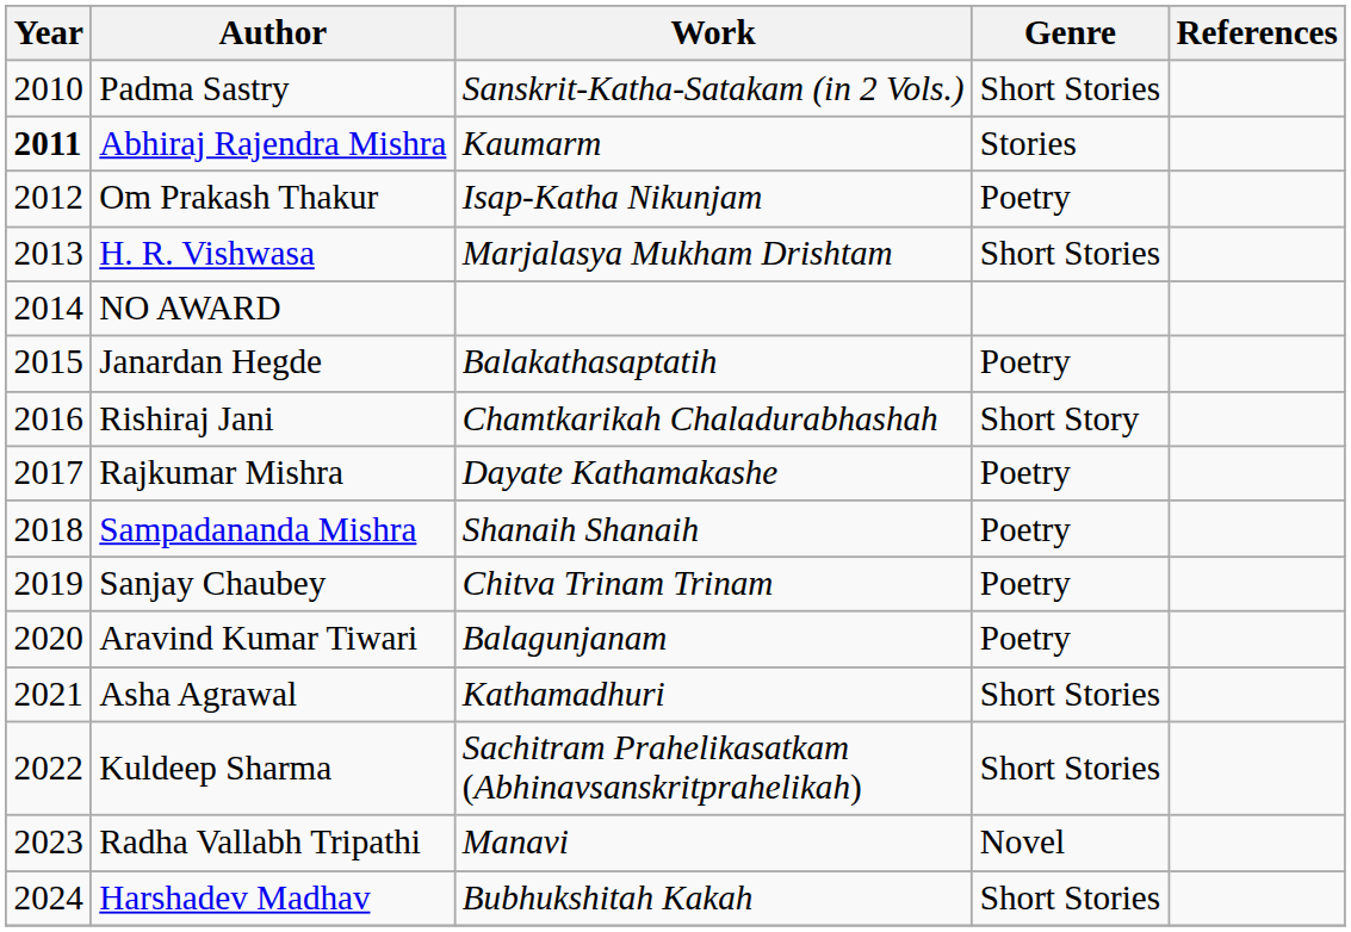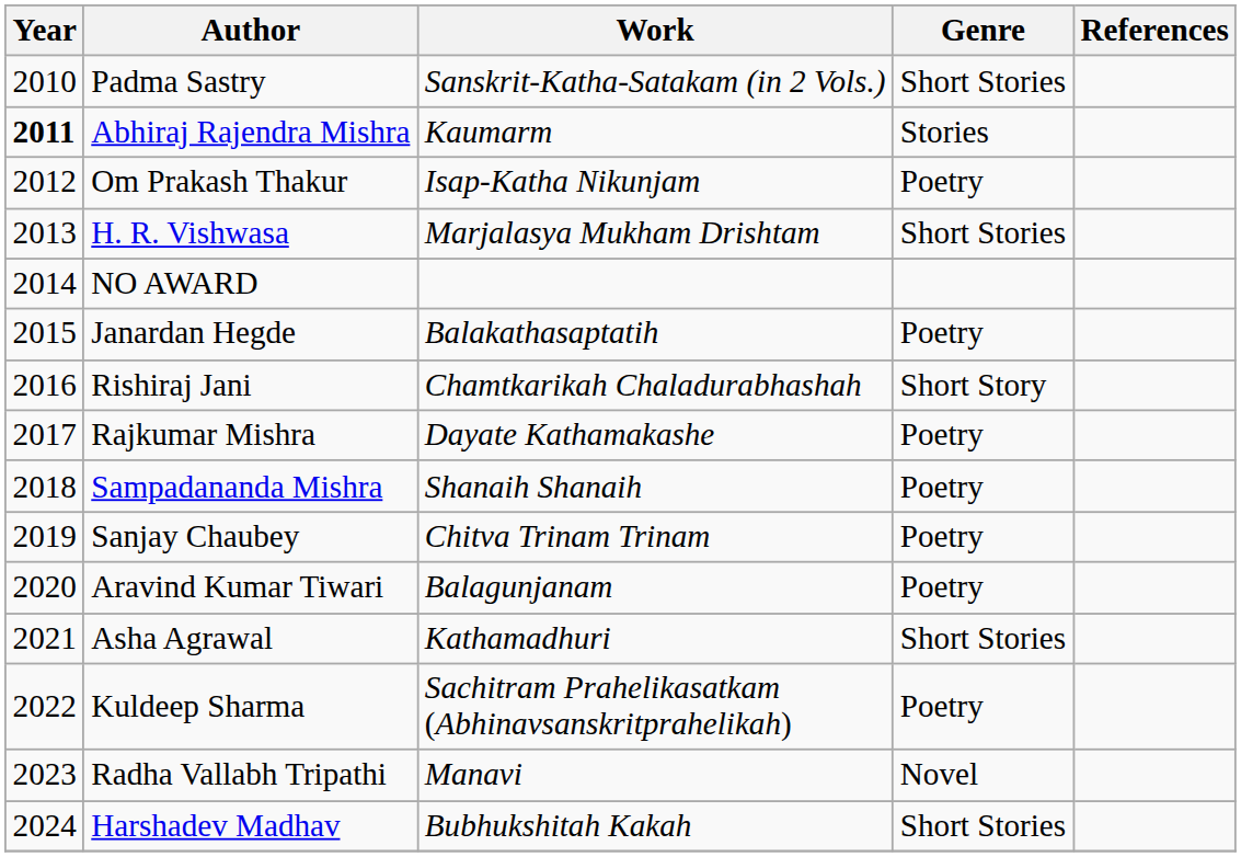 <table class="wikitable sortable">
 <tr>
 <th>Year</th>
 <th>Author</th>
 <th>Work</th>
 <th>Genre</th>
 <th class="unsortable">References</th>
 </tr>
 <tr>
 <td>2010</td>
 <td>Padma Sastry</td>
 <td><em>Sanskrit-Katha-Satakam (in 2 Vols.)</em></td>
 <td>Short Stories</td>
 <td></td>
 </tr>
 <tr>
 <td><strong>2011</strong></td>
 <td><a href='#'>Abhiraj Rajendra Mishra</a></td>
 <td><em>Kaumarm</em></td>
 <td>Stories</td>
 <td></td>
 </tr>
 <tr>
 <td>2012</td>
 <td>Om Prakash Thakur</td>
 <td><em>Isap-Katha Nikunjam</em></td>
 <td>Poetry</td>
 <td></td>
 </tr>
 <tr>
 <td>2013</td>
 <td><a href='#'>H. R. Vishwasa</a></td>
 <td><em>Marjalasya Mukham Drishtam</em></td>
 <td>Short Stories</td>
 <td></td>
 </tr>
 <tr>
 <td>2014</td>
 <td>NO AWARD</td>
 <td></td>
 <td></td>
 <td></td>
 </tr>
 <tr>
 <td>2015</td>
 <td>Janardan Hegde</td>
 <td><em>Balakathasaptatih</em></td>
 <td>Poetry</td>
 <td></td>
 </tr>
 <tr>
 <td>2016</td>
 <td>Rishiraj Jani</td>
 <td><em>Chamtkarikah Chaladurabhashah</em></td>
 <td>Short Story</td>
 <td></td>
 </tr>
 <tr>
 <td>2017</td>
 <td>Rajkumar Mishra</td>
 <td><em>Dayate Kathamakashe</em></td>
 <td>Poetry</td>
 <td></td>
 </tr>
 <tr>
 <td>2018</td>
 <td><a href='#'>Sampadananda Mishra</a></td>
 <td><em>Shanaih Shanaih</em></td>
 <td>Poetry</td>
 <td></td>
 </tr>
 <tr>
 <td>2019</td>
 <td>Sanjay Chaubey</td>
 <td><em>Chitva Trinam Trinam</em></td>
 <td>Poetry</td>
 <td></td>
 </tr>
 <tr>
 <td>2020</td>
 <td>Aravind Kumar Tiwari</td>
 <td><em>Balagunjanam</em></td>
 <td>Poetry</td>
 <td></td>
 </tr>
 <tr>
 <td>2021</td>
 <td>Asha Agrawal</td>
 <td><em>Kathamadhuri</em></td>
 <td>Short Stories</td>
 <td></td>
 </tr>
 <tr>
 <td>2022</td>
 <td>Kuldeep Sharma</td>
 <td><em>Sachitram Prahelikasatkam</em> <br> (<em>Abhinavsanskritprahelikah</em>)</td>
-<td>Short Stories</td>
+<td>Poetry</td>
 <td></td>
 </tr>
 <tr>
 <td>2023</td>
 <td>Radha Vallabh Tripathi</td>
 <td><em>Manavi</em></td>
 <td>Novel</td>
 <td></td>
 </tr>
 <tr>
 <td>2024</td>
 <td><a href='#'>Harshadev Madhav</a></td>
 <td><em>Bubhukshitah Kakah</em></td>
 <td>Short Stories</td>
 <td></td>
 </tr>
 <tr>
 </tr>
 </table>
